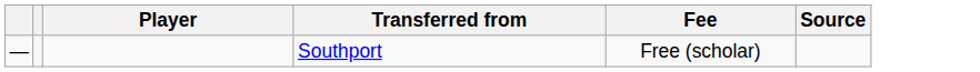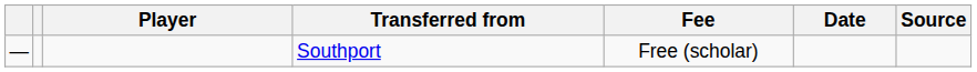 <table class="wikitable plainrowheaders sortable">
 <tr>
 <th></th>
 <th></th>
 <th scope="col" style="width:200px;">Player</th>
 <th scope="col" style="width:250px;">Transferred from</th>
 <th scope="col" style="width:150px;">Fee</th>
+<th scope="col" style="width:78px;">Date</th>
 <th>Source</th>
 </tr>
 <tr>
 <td align=center>—</td>
 <td align=center></td>
 <td></td>
 <td> <a href='#'>Southport</a></td>
 <td align=center>Free (scholar)</td>
 <td align=center></td>
+<td align=center></td>
 </tr>
 </table>
